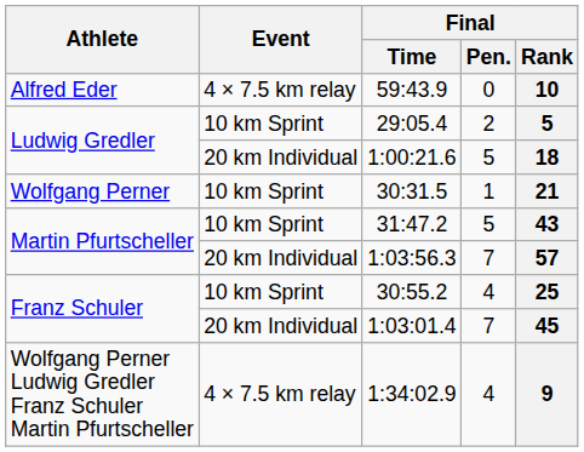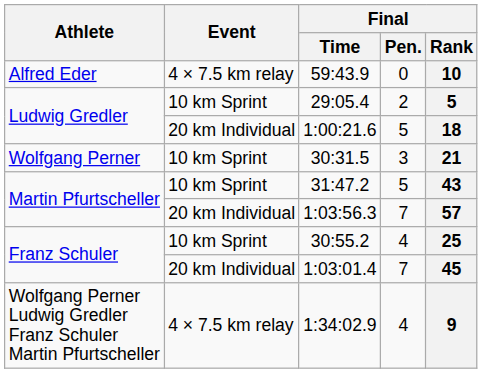 <table class="wikitable" style="font-size:90%">
 <tr>
 <th rowspan="2">Athlete</th>
 <th rowspan="2">Event</th>
 <th colspan="3">Final</th>
 </tr>
 <tr>
 <th>Time</th>
 <th>Pen.</th>
 <th>Rank</th>
 </tr>
 <tr>
 <td><a href='#'>Alfred Eder</a></td>
 <td>4 × 7.5 km relay</td>
 <td align="center">59:43.9</td>
 <td align="center">0</td>
 <th align="center">10</th>
 </tr>
 <tr>
 <td rowspan=2><a href='#'>Ludwig Gredler</a></td>
 <td>10 km Sprint</td>
 <td align="center">29:05.4</td>
 <td align="center">2</td>
 <th align="center">5</th>
 </tr>
 <tr>
 <td>20 km Individual</td>
 <td align="center">1:00:21.6</td>
 <td align="center">5</td>
 <th align="center">18</th>
 </tr>
 <tr>
 <td><a href='#'>Wolfgang Perner</a></td>
 <td>10 km Sprint</td>
 <td align="center">30:31.5</td>
-<td align="center">1</td>
+<td align="center">3</td>
 <th align="center">21</th>
 </tr>
 <tr>
 <td rowspan=2><a href='#'>Martin Pfurtscheller</a></td>
 <td>10 km Sprint</td>
 <td align="center">31:47.2</td>
 <td align="center">5</td>
 <th align="center">43</th>
 </tr>
 <tr>
 <td>20 km Individual</td>
 <td align="center">1:03:56.3</td>
 <td align="center">7</td>
 <th align="center">57</th>
 </tr>
 <tr>
 <td rowspan=2><a href='#'>Franz Schuler</a></td>
 <td>10 km Sprint</td>
 <td align="center">30:55.2</td>
 <td align="center">4</td>
 <th align="center">25</th>
 </tr>
 <tr>
 <td>20 km Individual</td>
 <td align="center">1:03:01.4</td>
 <td align="center">7</td>
 <th align="center">45</th>
 </tr>
 <tr>
 <td>Wolfgang Perner<br>Ludwig Gredler<br>Franz Schuler<br>Martin Pfurtscheller</td>
 <td>4 × 7.5 km relay</td>
 <td align="center">1:34:02.9</td>
 <td align="center">4</td>
 <th align="center">9</th>
 </tr>
 </table>
